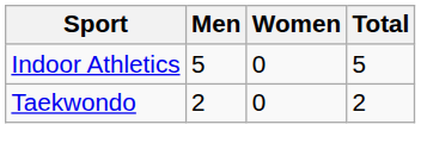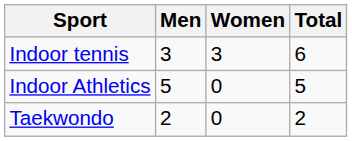 <table class="wikitable sortable">
 <tr>
 <th>Sport</th>
 <th>Men</th>
 <th>Women</th>
 <th>Total</th>
+</tr>
+<tr>
+<td><a href='#'>Indoor tennis</a></td>
+<td>3</td>
+<td>3</td>
+<td>6</td>
 </tr>
 <tr>
 <td><a href='#'>Indoor Athletics</a></td>
 <td>5</td>
 <td>0</td>
 <td>5</td>
 </tr>
 <tr>
 <td><a href='#'>Taekwondo</a></td>
 <td>2</td>
 <td>0</td>
 <td>2</td>
 </tr>
 </table>
